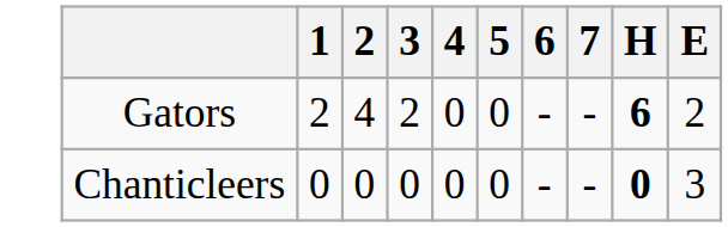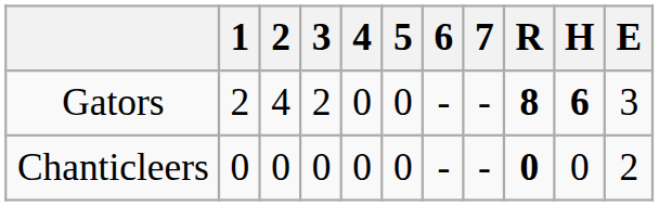 <table align = right border="2" cellpadding="4" cellspacing="0" style="margin: 1em 1em 1em 1em; background: #F9F9F9; border: 1px #aaa solid; border-collapse: collapse;">
 <tr align=center style="background: #F2F2F2;">
 <th></th>
 <th>1</th>
 <th>2</th>
 <th>3</th>
 <th>4</th>
 <th>5</th>
 <th>6</th>
 <th>7</th>
+<th>R</th>
 <th>H</th>
 <th>E</th>
 </tr>
 <tr align=center>
 <td>Gators</td>
 <td>2</td>
 <td>4</td>
 <td>2</td>
 <td>0</td>
 <td>0</td>
 <td>-</td>
 <td>-</td>
+<td><strong>8</strong></td>
 <td><strong>6</strong></td>
-<td>2</td>
+<td>3</td>
 </tr>
 <tr align=center>
 <td>Chanticleers</td>
 <td>0</td>
 <td>0</td>
 <td>0</td>
 <td>0</td>
 <td>0</td>
 <td>-</td>
 <td>-</td>
 <td><strong>0</strong></td>
-<td>3</td>
+<td>0</td>
+<td>2</td>
 </tr>
 </table>
